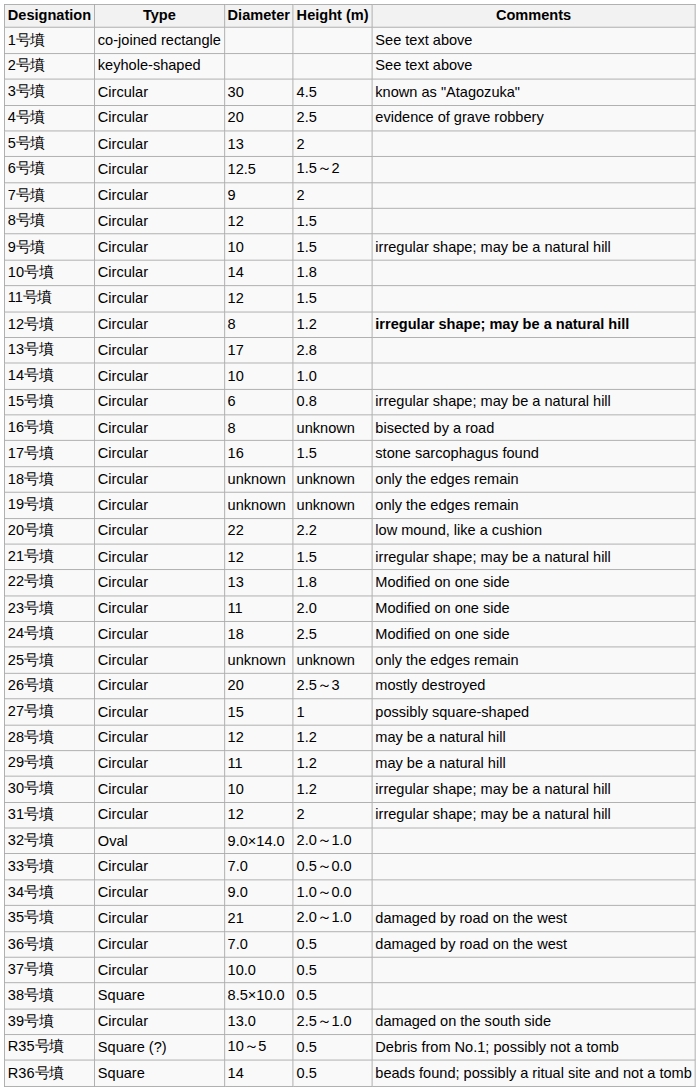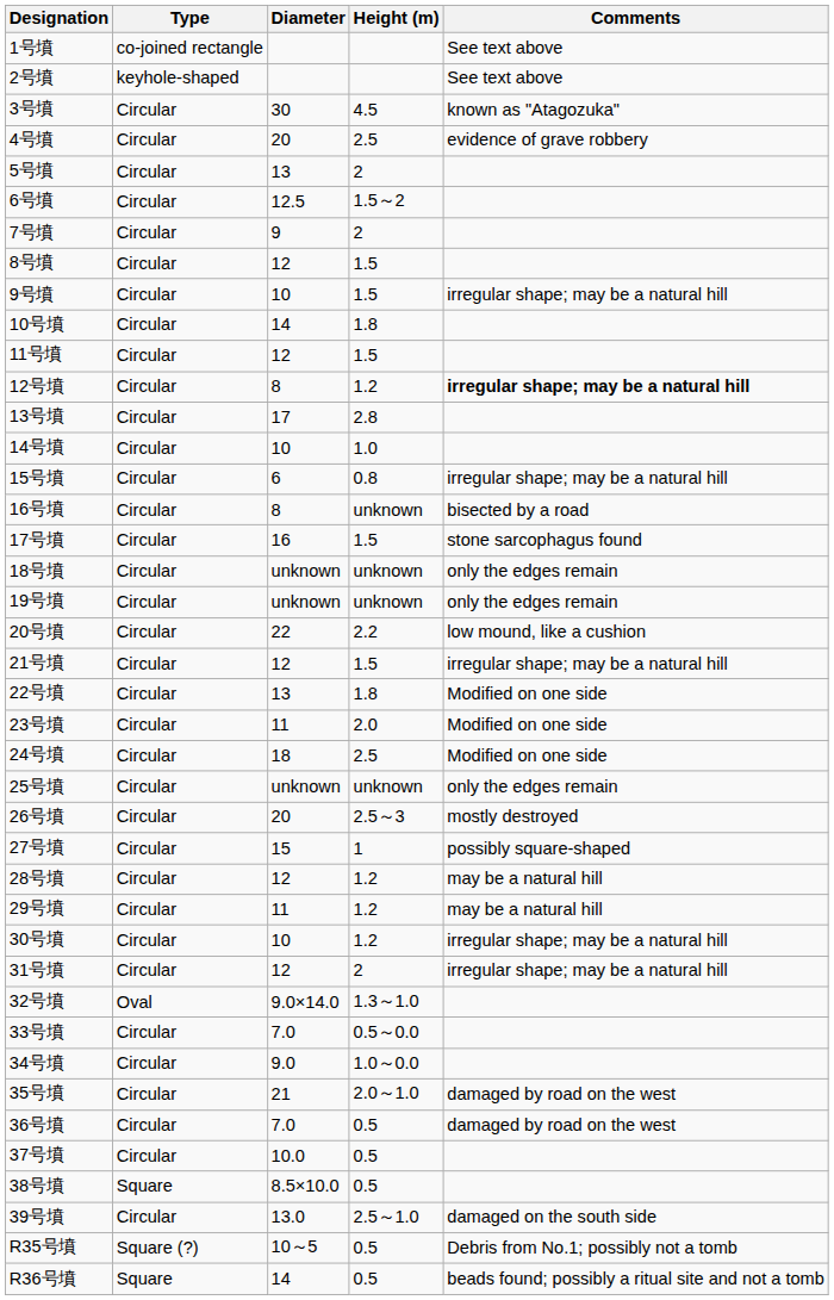 <table class="wikitable">
 <tr>
 <th>Designation</th>
 <th>Type</th>
 <th>Diameter</th>
 <th>Height (m)</th>
 <th>Comments</th>
 </tr>
 <tr>
 <td>1号墳</td>
 <td>co-joined rectangle</td>
 <td></td>
 <td></td>
 <td>See text above</td>
 </tr>
 <tr>
 <td>2号墳</td>
 <td>keyhole-shaped</td>
 <td></td>
 <td></td>
 <td>See text above</td>
 </tr>
 <tr>
 <td>3号墳</td>
 <td>Circular</td>
 <td>30</td>
 <td>4.5</td>
 <td>known as "Atagozuka"</td>
 </tr>
 <tr>
 <td>4号墳</td>
 <td>Circular</td>
 <td>20</td>
 <td>2.5</td>
 <td>evidence of grave robbery</td>
 </tr>
 <tr>
 <td>5号墳</td>
 <td>Circular</td>
 <td>13</td>
 <td>2</td>
 <td></td>
 </tr>
 <tr>
 <td>6号墳</td>
 <td>Circular</td>
 <td>12.5</td>
 <td>1.5～2</td>
 <td></td>
 </tr>
 <tr>
 <td>7号墳</td>
 <td>Circular</td>
 <td>9</td>
 <td>2</td>
 <td></td>
 </tr>
 <tr>
 <td>8号墳</td>
 <td>Circular</td>
 <td>12</td>
 <td>1.5</td>
 <td></td>
 </tr>
 <tr>
 <td>9号墳</td>
 <td>Circular</td>
 <td>10</td>
 <td>1.5</td>
 <td>irregular shape; may be a natural hill</td>
 </tr>
 <tr>
 <td>10号墳</td>
 <td>Circular</td>
 <td>14</td>
 <td>1.8</td>
 <td></td>
 </tr>
 <tr>
 <td>11号墳</td>
 <td>Circular</td>
 <td>12</td>
 <td>1.5</td>
 <td></td>
 </tr>
 <tr>
 <td>12号墳</td>
 <td>Circular</td>
 <td>8</td>
 <td>1.2</td>
 <td><strong>irregular shape; may be a natural hill</strong></td>
 </tr>
 <tr>
 <td>13号墳</td>
 <td>Circular</td>
 <td>17</td>
 <td>2.8</td>
 <td></td>
 </tr>
 <tr>
 <td>14号墳</td>
 <td>Circular</td>
 <td>10</td>
 <td>1.0</td>
 <td></td>
 </tr>
 <tr>
 <td>15号墳</td>
 <td>Circular</td>
 <td>6</td>
 <td>0.8</td>
 <td>irregular shape; may be a natural hill</td>
 </tr>
 <tr>
 <td>16号墳</td>
 <td>Circular</td>
 <td>8</td>
 <td>unknown</td>
 <td>bisected by a road</td>
 </tr>
 <tr>
 <td>17号墳</td>
 <td>Circular</td>
 <td>16</td>
 <td>1.5</td>
 <td>stone sarcophagus found</td>
 </tr>
 <tr>
 <td>18号墳</td>
 <td>Circular</td>
 <td>unknown</td>
 <td>unknown</td>
 <td>only the edges remain</td>
 </tr>
 <tr>
 <td>19号墳</td>
 <td>Circular</td>
 <td>unknown</td>
 <td>unknown</td>
 <td>only the edges remain</td>
 </tr>
 <tr>
 <td>20号墳</td>
 <td>Circular</td>
 <td>22</td>
 <td>2.2</td>
 <td>low mound, like a cushion</td>
 </tr>
 <tr>
 <td>21号墳</td>
 <td>Circular</td>
 <td>12</td>
 <td>1.5</td>
 <td>irregular shape; may be a natural hill</td>
 </tr>
 <tr>
 <td>22号墳</td>
 <td>Circular</td>
 <td>13</td>
 <td>1.8</td>
 <td>Modified on one side</td>
 </tr>
 <tr>
 <td>23号墳</td>
 <td>Circular</td>
 <td>11</td>
 <td>2.0</td>
 <td>Modified on one side</td>
 </tr>
 <tr>
 <td>24号墳</td>
 <td>Circular</td>
 <td>18</td>
 <td>2.5</td>
 <td>Modified on one side</td>
 </tr>
 <tr>
 <td>25号墳</td>
 <td>Circular</td>
 <td>unknown</td>
 <td>unknown</td>
 <td>only the edges remain</td>
 </tr>
 <tr>
 <td>26号墳</td>
 <td>Circular</td>
 <td>20</td>
 <td>2.5～3</td>
 <td>mostly destroyed</td>
 </tr>
 <tr>
 <td>27号墳</td>
 <td>Circular</td>
 <td>15</td>
 <td>1</td>
 <td>possibly square-shaped</td>
 </tr>
 <tr>
 <td>28号墳</td>
 <td>Circular</td>
 <td>12</td>
 <td>1.2</td>
 <td>may be a natural hill</td>
 </tr>
 <tr>
 <td>29号墳</td>
 <td>Circular</td>
 <td>11</td>
 <td>1.2</td>
 <td>may be a natural hill</td>
 </tr>
 <tr>
 <td>30号墳</td>
 <td>Circular</td>
 <td>10</td>
 <td>1.2</td>
 <td>irregular shape; may be a natural hill</td>
 </tr>
 <tr>
 <td>31号墳</td>
 <td>Circular</td>
 <td>12</td>
 <td>2</td>
 <td>irregular shape; may be a natural hill</td>
 </tr>
 <tr>
 <td>32号墳</td>
 <td>Oval</td>
 <td>9.0×14.0</td>
-<td>2.0～1.0</td>
+<td>1.3～1.0</td>
 <td></td>
 </tr>
 <tr>
 <td>33号墳</td>
 <td>Circular</td>
 <td>7.0</td>
 <td>0.5～0.0</td>
 <td></td>
 </tr>
 <tr>
 <td>34号墳</td>
 <td>Circular</td>
 <td>9.0</td>
 <td>1.0～0.0</td>
 <td></td>
 </tr>
 <tr>
 <td>35号墳</td>
 <td>Circular</td>
 <td>21</td>
 <td>2.0～1.0</td>
 <td>damaged by road on the west</td>
 </tr>
 <tr>
 <td>36号墳</td>
 <td>Circular</td>
 <td>7.0</td>
 <td>0.5</td>
 <td>damaged by road on the west</td>
 </tr>
 <tr>
 <td>37号墳</td>
 <td>Circular</td>
 <td>10.0</td>
 <td>0.5</td>
 <td></td>
 </tr>
 <tr>
 <td>38号墳</td>
 <td>Square</td>
 <td>8.5×10.0</td>
 <td>0.5</td>
 <td></td>
 </tr>
 <tr>
 <td>39号墳</td>
 <td>Circular</td>
 <td>13.0</td>
 <td>2.5～1.0</td>
 <td>damaged on the south side</td>
 </tr>
 <tr>
 <td>R35号墳</td>
 <td>Square (?)</td>
 <td>10～5</td>
 <td>0.5</td>
 <td>Debris from No.1; possibly not a tomb</td>
 </tr>
 <tr>
 <td>R36号墳</td>
 <td>Square</td>
 <td>14</td>
 <td>0.5</td>
 <td>beads found; possibly a ritual site and not a tomb</td>
 </tr>
 </table>
